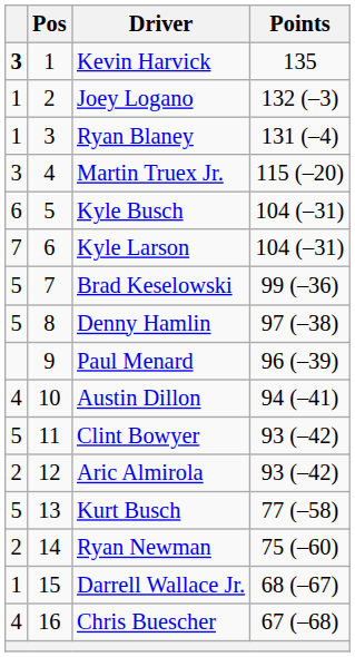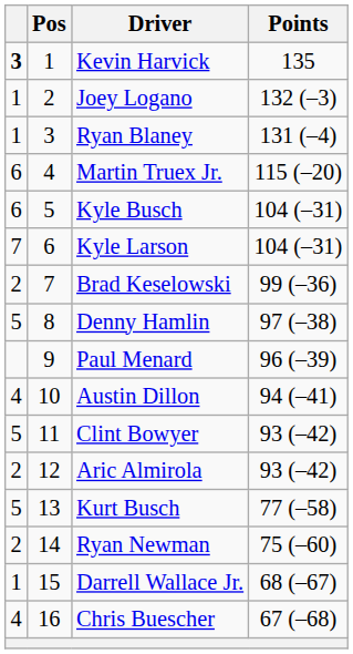 <table class="wikitable" style="font-size: 95%">
 <tr>
 <th></th>
 <th>Pos</th>
 <th>Driver</th>
 <th>Points</th>
 </tr>
 <tr>
 <td align="left"><strong> 3</strong></td>
 <td style="text-align:center;">1</td>
 <td><a href='#'>Kevin Harvick</a></td>
 <td style="text-align:center;">135</td>
 </tr>
 <tr>
 <td align="left"> 1</td>
 <td style="text-align:center;">2</td>
 <td><a href='#'>Joey Logano</a></td>
 <td style="text-align:center;">132 (–3)</td>
 </tr>
 <tr>
 <td align="left"> 1</td>
 <td style="text-align:center;">3</td>
 <td><a href='#'>Ryan Blaney</a></td>
 <td style="text-align:center;">131 (–4)</td>
 </tr>
 <tr>
-<td align="left"> 3</td>
+<td align="left"> 6</td>
 <td style="text-align:center;">4</td>
 <td><a href='#'>Martin Truex Jr.</a></td>
 <td style="text-align:center;">115 (–20)</td>
 </tr>
 <tr>
 <td align="left"> 6</td>
 <td style="text-align:center;">5</td>
 <td><a href='#'>Kyle Busch</a></td>
 <td style="text-align:center;">104 (–31)</td>
 </tr>
 <tr>
 <td align="left"> 7</td>
 <td style="text-align:center;">6</td>
 <td><a href='#'>Kyle Larson</a></td>
 <td style="text-align:center;">104 (–31)</td>
 </tr>
 <tr>
-<td align="left"> 5</td>
+<td align="left"> 2</td>
 <td style="text-align:center;">7</td>
 <td><a href='#'>Brad Keselowski</a></td>
 <td style="text-align:center;">99 (–36)</td>
 </tr>
 <tr>
 <td align="left"> 5</td>
 <td style="text-align:center;">8</td>
 <td><a href='#'>Denny Hamlin</a></td>
 <td style="text-align:center;">97 (–38)</td>
 </tr>
 <tr>
 <td align="left"></td>
 <td style="text-align:center;">9</td>
 <td><a href='#'>Paul Menard</a></td>
 <td style="text-align:center;">96 (–39)</td>
 </tr>
 <tr>
 <td align="left"> 4</td>
 <td style="text-align:center;">10</td>
 <td><a href='#'>Austin Dillon</a></td>
 <td style="text-align:center;">94 (–41)</td>
 </tr>
 <tr>
 <td align="left"> 5</td>
 <td style="text-align:center;">11</td>
 <td><a href='#'>Clint Bowyer</a></td>
 <td style="text-align:center;">93 (–42)</td>
 </tr>
 <tr>
 <td align="left"> 2</td>
 <td style="text-align:center;">12</td>
 <td><a href='#'>Aric Almirola</a></td>
 <td style="text-align:center;">93 (–42)</td>
 </tr>
 <tr>
 <td align="left"> 5</td>
 <td style="text-align:center;">13</td>
 <td><a href='#'>Kurt Busch</a></td>
 <td style="text-align:center;">77 (–58)</td>
 </tr>
 <tr>
 <td align="left"> 2</td>
 <td style="text-align:center;">14</td>
 <td><a href='#'>Ryan Newman</a></td>
 <td style="text-align:center;">75 (–60)</td>
 </tr>
 <tr>
 <td align="left"> 1</td>
 <td style="text-align:center;">15</td>
 <td><a href='#'>Darrell Wallace Jr.</a></td>
 <td style="text-align:center;">68 (–67)</td>
 </tr>
 <tr>
 <td align="left"> 4</td>
 <td style="text-align:center;">16</td>
 <td><a href='#'>Chris Buescher</a></td>
 <td style="text-align:center;">67 (–68)</td>
 </tr>
 <tr class="sortbottom">
 <th colspan="9"></th>
 </tr>
 </table>
